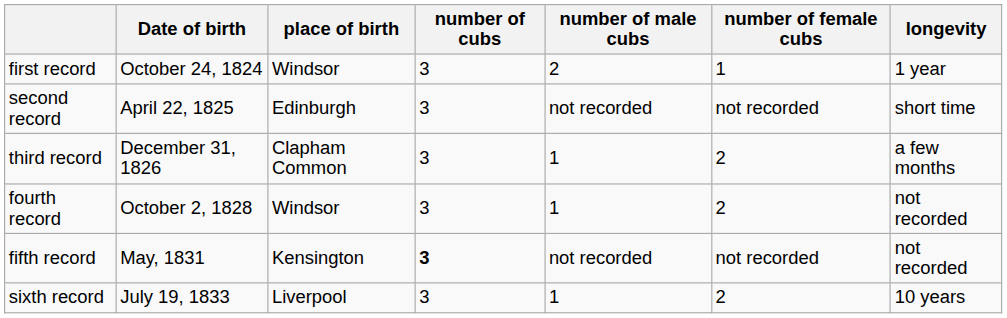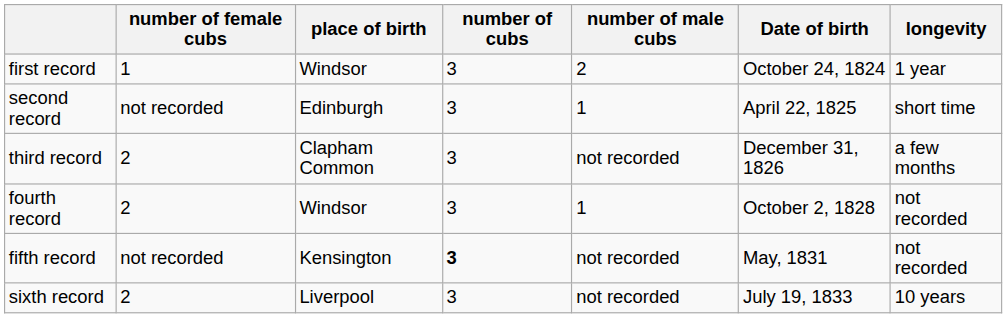 <table class="wikitable">
 <tr>
 <th></th>
-<th>Date of birth</th>
+<th>number of female cubs</th>
 <th>place of birth</th>
 <th>number of cubs</th>
 <th>number of male cubs</th>
-<th>number of female cubs</th>
+<th>Date of birth</th>
 <th>longevity</th>
 </tr>
 <tr>
 <td>first record</td>
-<td>October 24, 1824</td>
+<td>1</td>
 <td>Windsor</td>
 <td>3</td>
 <td>2</td>
-<td>1</td>
+<td>October 24, 1824</td>
 <td>1 year</td>
 </tr>
 <tr>
 <td>second record</td>
-<td>April 22, 1825</td>
+<td>not recorded</td>
 <td>Edinburgh</td>
 <td>3</td>
-<td>not recorded</td>
-<td>not recorded</td>
+<td>1</td>
+<td>April 22, 1825</td>
 <td>short time</td>
 </tr>
 <tr>
 <td>third record</td>
-<td>December 31, 1826</td>
+<td>2</td>
 <td>Clapham Common</td>
 <td>3</td>
-<td>1</td>
-<td>2</td>
+<td>not recorded</td>
+<td>December 31, 1826</td>
 <td>a few months</td>
 </tr>
 <tr>
 <td>fourth record</td>
-<td>October 2, 1828</td>
+<td>2</td>
 <td>Windsor</td>
 <td>3</td>
 <td>1</td>
-<td>2</td>
+<td>October 2, 1828</td>
 <td>not recorded</td>
 </tr>
 <tr>
 <td>fifth record</td>
-<td>May, 1831</td>
+<td>not recorded</td>
 <td>Kensington</td>
 <td><strong>3</strong></td>
 <td>not recorded</td>
-<td>not recorded</td>
+<td>May, 1831</td>
 <td>not recorded</td>
 </tr>
 <tr>
 <td>sixth record</td>
-<td>July 19, 1833</td>
+<td>2</td>
 <td>Liverpool</td>
 <td>3</td>
-<td>1</td>
-<td>2</td>
+<td>not recorded</td>
+<td>July 19, 1833</td>
 <td>10 years</td>
 </tr>
 </table>
